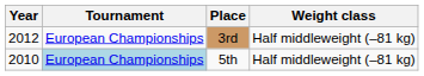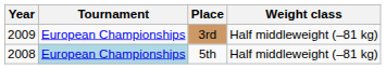 <table class=wikitable>
 <tr>
 <th>Year</th>
 <th>Tournament</th>
 <th>Place</th>
 <th>Weight class</th>
 </tr>
 <tr>
-<td>2012</td>
+<td>2009</td>
 <td><a href='#'>European Championships</a></td>
 <td align="center" bgcolor=cc9966>3rd</td>
 <td>Half middleweight (–81 kg)</td>
 </tr>
 <tr>
-<td>2010</td>
+<td>2008</td>
 <td style="background: lightblue;"><a href='#'>European Championships</a></td>
 <td align="center">5th</td>
 <td>Half middleweight (–81 kg)</td>
 </tr>
 </table>
